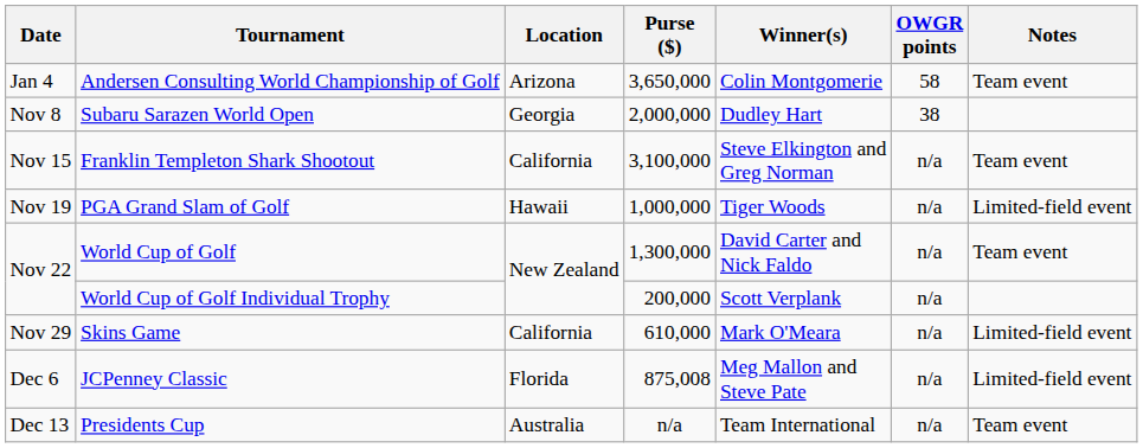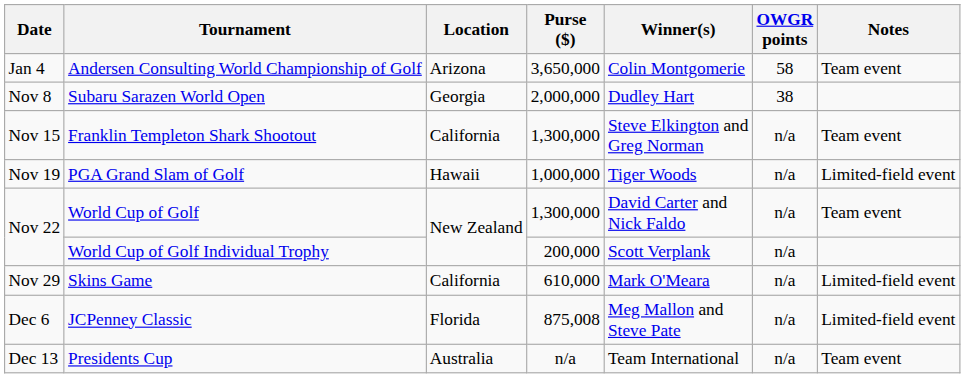 <table class="wikitable" style="font-size:95%">
 <tr>
 <th>Date</th>
 <th>Tournament</th>
 <th>Location</th>
 <th>Purse<br>($)</th>
 <th>Winner(s)</th>
 <th><a href='#'>OWGR</a><br>points</th>
 <th>Notes</th>
 </tr>
 <tr>
 <td>Jan 4</td>
 <td><a href='#'>Andersen Consulting World Championship of Golf</a></td>
 <td>Arizona</td>
 <td align=right>3,650,000</td>
 <td> <a href='#'>Colin Montgomerie</a></td>
 <td align=center>58</td>
 <td>Team event</td>
 </tr>
 <tr>
 <td>Nov 8</td>
 <td><a href='#'>Subaru Sarazen World Open</a></td>
 <td>Georgia</td>
 <td align=right>2,000,000</td>
 <td> <a href='#'>Dudley Hart</a></td>
 <td align=center>38</td>
 <td></td>
 </tr>
 <tr>
 <td>Nov 15</td>
 <td><a href='#'>Franklin Templeton Shark Shootout</a></td>
 <td>California</td>
-<td align=right>3,100,000</td>
+<td align=right>1,300,000</td>
 <td> <a href='#'>Steve Elkington</a> and<br> <a href='#'>Greg Norman</a></td>
 <td align=center>n/a</td>
 <td>Team event</td>
 </tr>
 <tr>
 <td>Nov 19</td>
 <td><a href='#'>PGA Grand Slam of Golf</a></td>
 <td>Hawaii</td>
 <td align=right>1,000,000</td>
 <td> <a href='#'>Tiger Woods</a></td>
 <td align=center>n/a</td>
 <td>Limited-field event</td>
 </tr>
 <tr>
 <td rowspan=2>Nov 22</td>
 <td><a href='#'>World Cup of Golf</a></td>
 <td rowspan=2>New Zealand</td>
 <td align=right>1,300,000</td>
 <td> <a href='#'>David Carter</a> and<br> <a href='#'>Nick Faldo</a></td>
 <td align=center>n/a</td>
 <td>Team event</td>
 </tr>
 <tr>
 <td><a href='#'>World Cup of Golf Individual Trophy</a></td>
 <td align=right>200,000</td>
 <td> <a href='#'>Scott Verplank</a></td>
 <td align=center>n/a</td>
 <td></td>
 </tr>
 <tr>
 <td>Nov 29</td>
 <td><a href='#'>Skins Game</a></td>
 <td>California</td>
 <td align=right>610,000</td>
 <td> <a href='#'>Mark O'Meara</a></td>
 <td align=center>n/a</td>
 <td>Limited-field event</td>
 </tr>
 <tr>
 <td>Dec 6</td>
 <td><a href='#'>JCPenney Classic</a></td>
 <td>Florida</td>
 <td align=right>875,008</td>
 <td> <a href='#'>Meg Mallon</a> and<br> <a href='#'>Steve Pate</a></td>
 <td align=center>n/a</td>
 <td>Limited-field event</td>
 </tr>
 <tr>
 <td>Dec 13</td>
 <td><a href='#'>Presidents Cup</a></td>
 <td>Australia</td>
 <td align=center>n/a</td>
 <td>Team International</td>
 <td align=center>n/a</td>
 <td>Team event</td>
 </tr>
 </table>
